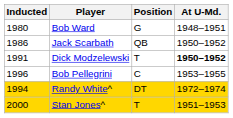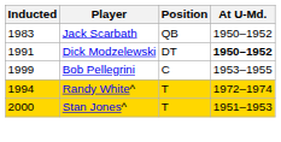 <table class="wikitable" style="background:#ffffff;">
 <tr>
 <th>Inducted</th>
 <th>Player</th>
 <th>Position</th>
 <th>At U-Md.</th>
 </tr>
 <tr>
-<td>1980</td>
-<td><a href='#'>Bob Ward</a></td>
-<td>G</td>
-<td>1948–1951</td>
-</tr>
-<tr>
-<td>1986</td>
+<td>1983</td>
 <td><a href='#'>Jack Scarbath</a></td>
 <td>QB</td>
 <td>1950–1952</td>
 </tr>
 <tr>
 <td>1991</td>
 <td><a href='#'>Dick Modzelewski</a></td>
-<td>T</td>
+<td>DT</td>
 <td><strong>1950–1952</strong></td>
 </tr>
 <tr>
-<td>1996</td>
+<td>1999</td>
 <td><a href='#'>Bob Pellegrini</a></td>
 <td>C</td>
 <td>1953–1955</td>
 </tr>
 <tr style="background: #ffd700;">
 <td>1994</td>
 <td><a href='#'>Randy White</a>^</td>
-<td>DT</td>
+<td>T</td>
 <td>1972–1974</td>
 </tr>
 <tr style="background: #ffd700;">
 <td>2000</td>
 <td><a href='#'>Stan Jones</a>^</td>
 <td>T</td>
 <td>1951–1953</td>
 </tr>
 </table>
